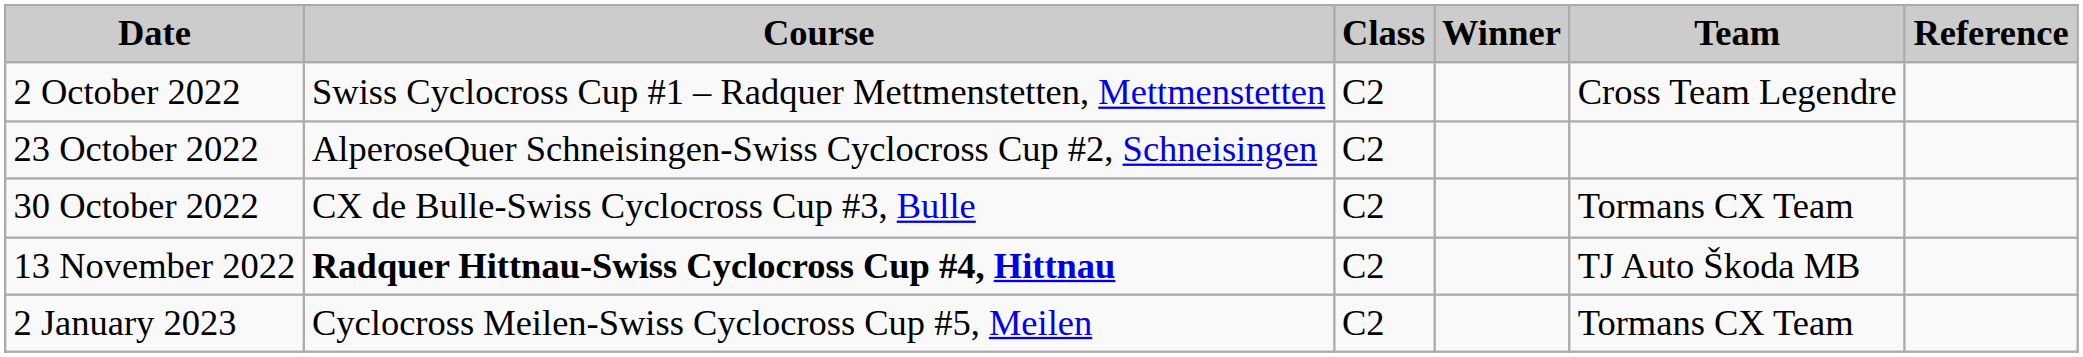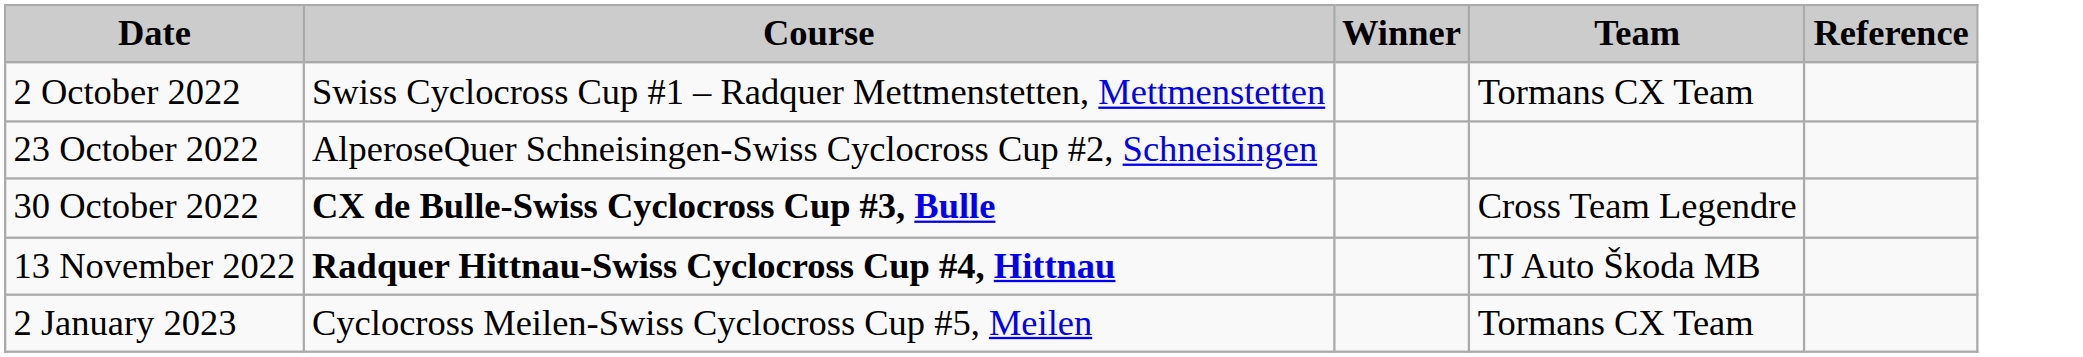 <table class="wikitable sortable alternance ">
 <tr>
 <th scope="col" style="background-color:#CCCCCC;">Date</th>
 <th scope="col" style="background-color:#CCCCCC;">Course</th>
-<th scope="col" style="background-color:#CCCCCC;">Class</th>
 <th scope="col" style="background-color:#CCCCCC;">Winner</th>
 <th scope="col" style="background-color:#CCCCCC;">Team</th>
 <th scope="col" style="background-color:#CCCCCC;">Reference</th>
 </tr>
 <tr>
 <td>2 October 2022</td>
 <td> Swiss Cyclocross Cup #1 – Radquer Mettmenstetten, <a href='#'>Mettmenstetten</a></td>
-<td>C2</td>
 <td></td>
-<td>Cross Team Legendre</td>
+<td>Tormans CX Team</td>
 <td></td>
 </tr>
 <tr>
 <td>23 October 2022</td>
 <td> AlperoseQuer Schneisingen-Swiss Cyclocross Cup #2, <a href='#'>Schneisingen</a></td>
-<td>C2</td>
 <td></td>
 <td></td>
 <td></td>
 </tr>
 <tr>
 <td>30 October 2022</td>
-<td> CX de Bulle-Swiss Cyclocross Cup #3, <a href='#'>Bulle</a></td>
-<td>C2</td>
+<td><strong> CX de Bulle-Swiss Cyclocross Cup #3, <a href='#'>Bulle</a></strong></td>
 <td></td>
-<td>Tormans CX Team</td>
+<td>Cross Team Legendre</td>
 <td></td>
 </tr>
 <tr>
 <td>13 November 2022</td>
 <td><strong> Radquer Hittnau-Swiss Cyclocross Cup #4, <a href='#'>Hittnau</a></strong></td>
-<td>C2</td>
 <td></td>
 <td>TJ Auto Škoda MB</td>
 <td></td>
 </tr>
 <tr>
 <td>2 January 2023</td>
 <td> Cyclocross Meilen-Swiss Cyclocross Cup #5, <a href='#'>Meilen</a></td>
-<td>C2</td>
 <td></td>
 <td>Tormans CX Team</td>
 <td></td>
 </tr>
 </table>
